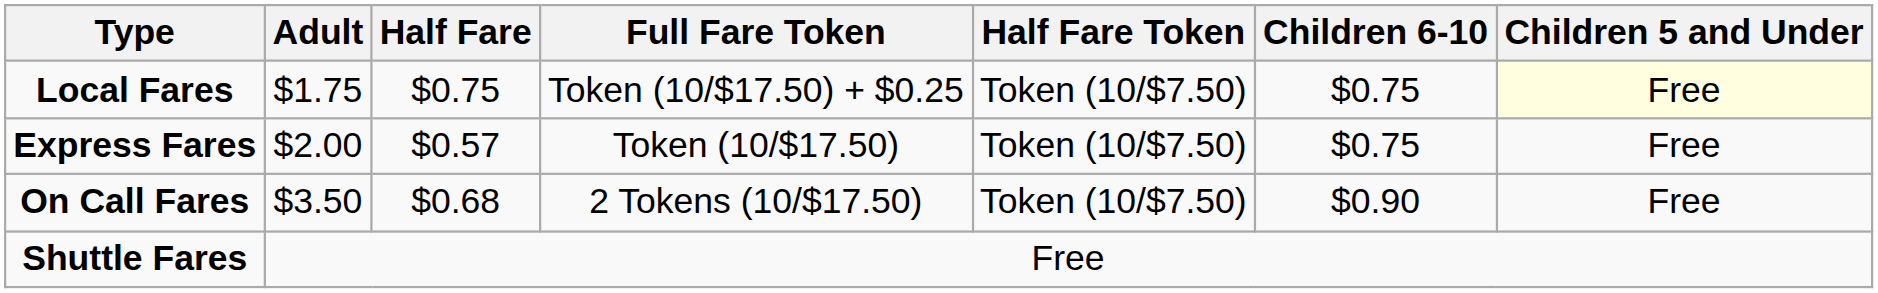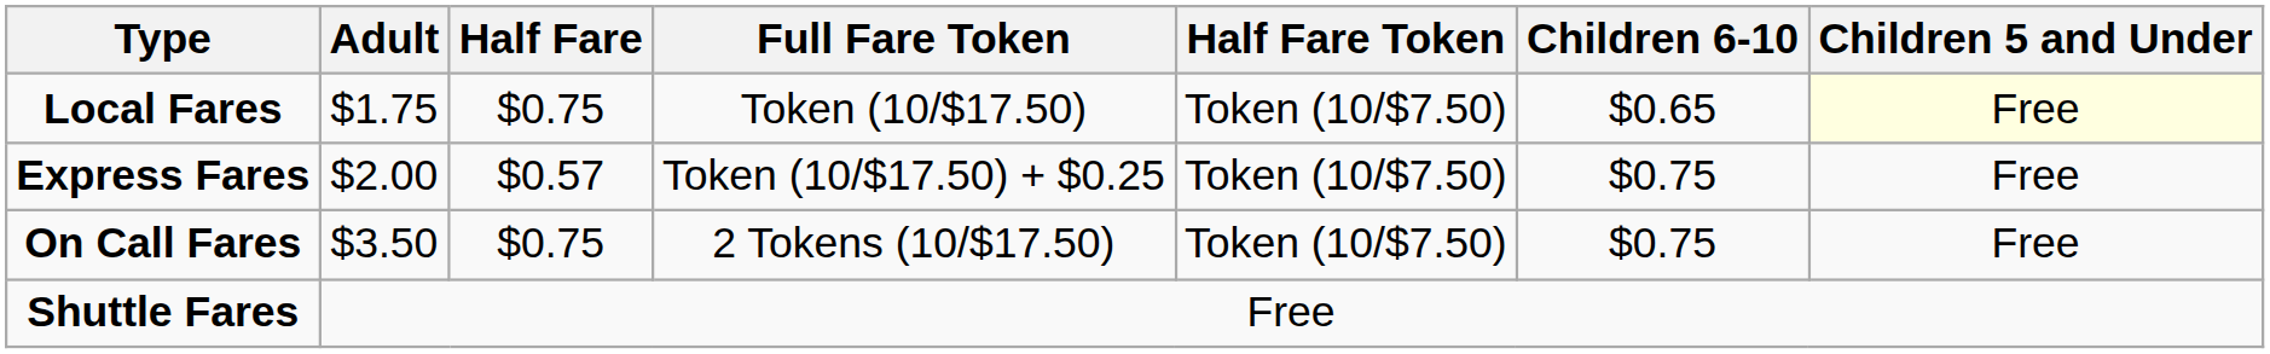 <table class="wikitable">
 <tr>
 <th>Type</th>
 <th>Adult</th>
 <th>Half Fare</th>
 <th>Full Fare Token</th>
 <th>Half Fare Token</th>
 <th>Children 6-10</th>
 <th>Children 5 and Under</th>
 </tr>
 <tr align="center">
 <td><strong>Local Fares</strong></td>
 <td>$1.75</td>
 <td>$0.75</td>
-<td>Token (10/$17.50) + $0.25</td>
+<td>Token (10/$17.50)</td>
 <td>Token (10/$7.50)</td>
-<td>$0.75</td>
+<td>$0.65</td>
 <td style="background: lightyellow;">Free</td>
 </tr>
 <tr align="center">
 <td><strong>Express Fares</strong></td>
 <td>$2.00</td>
 <td>$0.57</td>
-<td>Token (10/$17.50)</td>
+<td>Token (10/$17.50) + $0.25</td>
 <td>Token (10/$7.50)</td>
 <td>$0.75</td>
 <td>Free</td>
 </tr>
 <tr align="center">
 <td><strong>On Call Fares</strong></td>
 <td>$3.50</td>
-<td>$0.68</td>
+<td>$0.75</td>
 <td>2 Tokens (10/$17.50)</td>
 <td>Token (10/$7.50)</td>
-<td>$0.90</td>
+<td>$0.75</td>
 <td>Free</td>
 </tr>
 <tr align="center">
 <td><strong>Shuttle Fares</strong></td>
 <td colspan=6>Free</td>
 </tr>
 </table>
